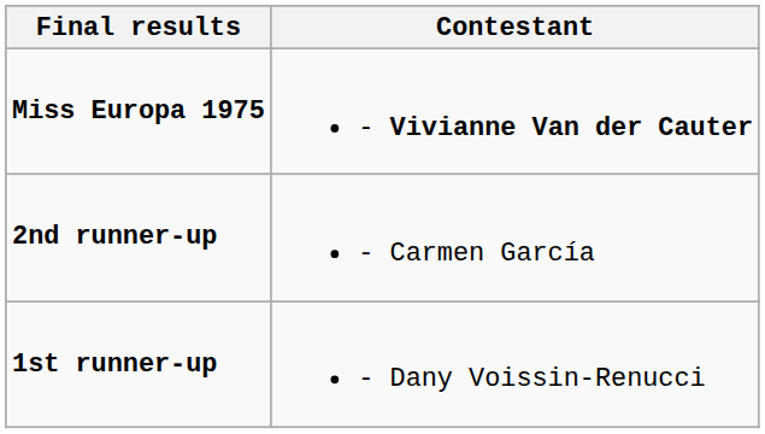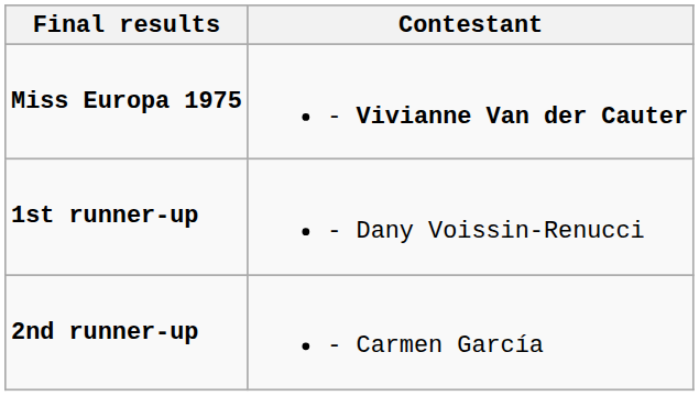 <table class="wikitable">
 <tr>
 <th>Final results</th>
 <th>Contestant</th>
 </tr>
 <tr>
 <td><strong>Miss Europa 1975</strong></td>
 <td><br><ul><li><strong></strong> - <strong>Vivianne Van der Cauter</strong></li></ul></td>
 </tr>
 <tr>
+<td><strong>1st runner-up</strong></td>
+<td><br><ul><li><strong></strong> - Dany Voissin-Renucci</li></ul></td>
+</tr>
+<tr>
 <td><strong>2nd runner-up</strong></td>
 <td><br><ul><li><strong></strong> - Carmen García</li></ul></td>
 </tr>
-<tr>
-<td><strong>1st runner-up</strong></td>
-<td><br><ul><li><strong></strong> - Dany Voissin-Renucci</li></ul></td>
-</tr>
 </table>
